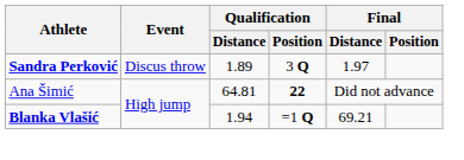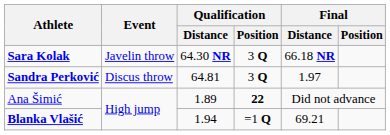 <table class=wikitable style="font-size:90%">
 <tr>
 <th rowspan="2">Athlete</th>
 <th rowspan="2">Event</th>
 <th colspan="2">Qualification</th>
 <th colspan="2">Final</th>
 </tr>
 <tr style="font-size:95%">
 <th>Distance</th>
 <th>Position</th>
 <th>Distance</th>
 <th>Position</th>
 </tr>
 <tr align=center>
+<td align=left><strong><a href='#'>Sara Kolak</a></strong></td>
+<td align=left><a href='#'>Javelin throw</a></td>
+<td>64.30 <strong><a href='#'>NR</a></strong></td>
+<td>3 <strong>Q</strong></td>
+<td>66.18 <strong><a href='#'>NR</a></strong></td>
+<td></td>
+</tr>
+<tr align=center>
 <td align=left><strong><a href='#'>Sandra Perković</a></strong></td>
 <td align=left><a href='#'>Discus throw</a></td>
-<td>1.89</td>
+<td>64.81</td>
 <td>3 <strong>Q</strong></td>
 <td>1.97</td>
 <td></td>
 </tr>
 <tr align=center>
 <td align=left><a href='#'>Ana Šimić</a></td>
 <td align=left rowspan=2><a href='#'>High jump</a></td>
-<td>64.81</td>
+<td>1.89</td>
 <td><strong>22</strong></td>
 <td colspan=2>Did not advance</td>
 </tr>
 <tr align=center>
 <td align=left><strong><a href='#'>Blanka Vlašić</a></strong></td>
 <td>1.94</td>
 <td>=1 <strong>Q</strong></td>
 <td>69.21</td>
 <td></td>
 </tr>
 </table>
